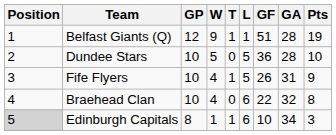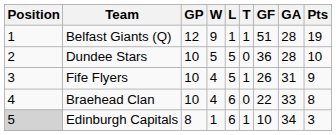 <table class="wikitable">
 <tr>
 <th>Position</th>
 <th>Team</th>
 <th>GP</th>
 <th>W</th>
+<th>L</th>
 <th>T</th>
-<th>L</th>
 <th>GF</th>
 <th>GA</th>
 <th>Pts</th>
 </tr>
 <tr>
 <td>1</td>
 <td>Belfast Giants (Q)</td>
 <td>12</td>
 <td>9</td>
 <td>1</td>
 <td>1</td>
 <td>51</td>
 <td>28</td>
 <td>19</td>
 </tr>
 <tr>
 <td>2</td>
 <td>Dundee Stars</td>
 <td>10</td>
 <td>5</td>
+<td>5</td>
 <td>0</td>
-<td>5</td>
 <td>36</td>
 <td>28</td>
 <td>10</td>
 </tr>
 <tr>
 <td>3</td>
 <td>Fife Flyers</td>
 <td>10</td>
 <td>4</td>
+<td>5</td>
 <td>1</td>
-<td>5</td>
 <td>26</td>
 <td>31</td>
 <td>9</td>
 </tr>
 <tr>
 <td>4</td>
 <td>Braehead Clan</td>
 <td>10</td>
 <td>4</td>
+<td>6</td>
 <td>0</td>
-<td>6</td>
 <td>22</td>
-<td>32</td>
+<td>33</td>
 <td>8</td>
 </tr>
 <tr>
 <td style="background: lightgrey;">5</td>
 <td>Edinburgh Capitals</td>
 <td>8</td>
 <td>1</td>
+<td>6</td>
 <td>1</td>
-<td>6</td>
 <td>10</td>
 <td>34</td>
 <td>3</td>
 </tr>
 </table>
